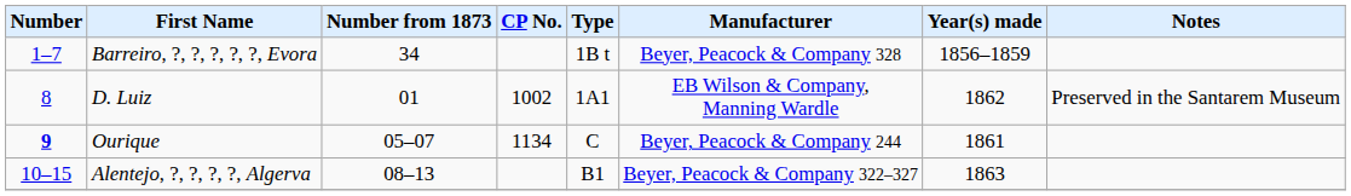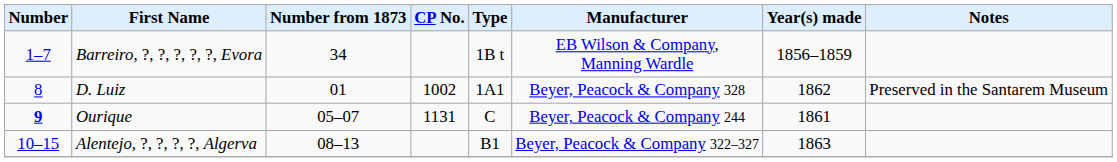 <table class="wikitable" style=text-align:center;>
 <tr>
 <th style=background-color:#def;>Number</th>
 <th style=background-color:#def;>First Name</th>
 <th style=background-color:#def;>Number from 1873</th>
 <th style=background-color:#def;><a href='#'>CP</a> No.</th>
 <th style=background-color:#def;>Type</th>
 <th style=background-color:#def;>Manufacturer</th>
 <th style=background-color:#def;>Year(s) made</th>
 <th style=background-color:#def;>Notes</th>
 </tr>
 <tr>
 <td><a href='#'>1–7</a></td>
 <td align=left><em>Barreiro</em>, ?, ?, ?, ?, ?, <em>Evora</em></td>
 <td>34</td>
 <td></td>
 <td>1B t</td>
-<td><a href='#'>Beyer, Peacock & Company</a> <small>328</small></td>
+<td><a href='#'>EB Wilson & Company</a>,<br><a href='#'>Manning Wardle</a></td>
 <td>1856–1859</td>
 <td align=left></td>
 </tr>
 <tr>
 <td><a href='#'>8</a></td>
 <td align=left><em>D. Luiz</em></td>
 <td>01</td>
 <td>1002</td>
 <td>1A1</td>
-<td><a href='#'>EB Wilson & Company</a>,<br><a href='#'>Manning Wardle</a></td>
+<td><a href='#'>Beyer, Peacock & Company</a> <small>328</small></td>
 <td>1862</td>
 <td align=left>Preserved in the Santarem Museum</td>
 </tr>
 <tr>
 <td><strong><a href='#'>9</a></strong></td>
 <td align=left><em>Ourique</em></td>
 <td>05–07</td>
-<td>1134</td>
+<td>1131</td>
 <td>C</td>
 <td><a href='#'>Beyer, Peacock & Company</a> <small>244</small></td>
 <td>1861</td>
 <td align=left></td>
 </tr>
 <tr>
 <td><a href='#'>10–15</a></td>
 <td align=left><em>Alentejo</em>, ?, ?, ?, ?, <em>Algerva</em></td>
 <td>08–13</td>
 <td></td>
 <td>B1</td>
 <td><a href='#'>Beyer, Peacock & Company</a> <small>322–327</small></td>
 <td>1863</td>
 <td align=left></td>
 </tr>
 <tr>
 </tr>
 </table>
